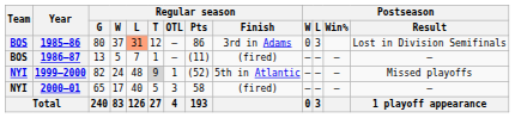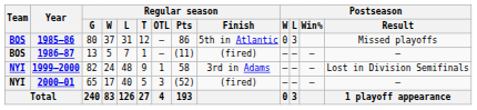 <table class="wikitable" style="font-size:95%; text-align:center;">
 <tr>
 <th rowspan="2">Team</th>
 <th rowspan="2">Year</th>
 <th colspan="7">Regular season</th>
 <th colspan="4">Postseason</th>
 </tr>
 <tr>
 <th>G</th>
 <th>W</th>
 <th>L</th>
 <th>T</th>
 <th>OTL</th>
 <th>Pts</th>
 <th>Finish</th>
 <th>W</th>
 <th>L</th>
 <th>Win%</th>
 <th>Result</th>
 </tr>
 <tr>
 <th><a href='#'>BOS</a></th>
 <th><a href='#'>1985–86</a></th>
 <td>80</td>
 <td>37</td>
-<td style="background: lightsalmon;">31</td>
+<td>31</td>
 <td>12</td>
 <td>—</td>
 <td>86</td>
-<td>3rd in <a href='#'>Adams</a></td>
+<td>5th in <a href='#'>Atlantic</a></td>
 <td>0</td>
 <td>3</td>
 <td></td>
-<td>Lost in Division Semifinals</td>
+<td>Missed playoffs</td>
 </tr>
 <tr>
 <th>BOS</th>
 <th><a href='#'>1986–87</a></th>
 <td>13</td>
 <td>5</td>
 <td>7</td>
 <td>1</td>
 <td>—</td>
 <td>(11)</td>
 <td>(fired)</td>
 <td>—</td>
 <td>—</td>
 <td>—</td>
 <td>—</td>
 </tr>
 <tr>
 <th><a href='#'>NYI</a></th>
 <th><a href='#'>1999–2000</a></th>
 <td>82</td>
 <td>24</td>
 <td>48</td>
-<td style="background: lightgrey;">9</td>
+<td>9</td>
 <td>1</td>
-<td>(52)</td>
-<td>5th in <a href='#'>Atlantic</a></td>
+<td>58</td>
+<td>3rd in <a href='#'>Adams</a></td>
 <td>—</td>
 <td>—</td>
 <td>—</td>
-<td>Missed playoffs</td>
+<td>Lost in Division Semifinals</td>
 </tr>
 <tr>
 <th>NYI</th>
 <th><a href='#'>2000–01</a></th>
 <td>65</td>
 <td>17</td>
 <td>40</td>
 <td>5</td>
 <td>3</td>
-<td>58</td>
+<td>(52)</td>
 <td>(fired)</td>
 <td>—</td>
 <td>—</td>
 <td>—</td>
 <td>—</td>
 </tr>
 <tr>
 <th colspan="2">Total</th>
 <th>240</th>
 <th>83</th>
 <th>126</th>
 <th>27</th>
 <th>4</th>
 <th>193</th>
 <th></th>
 <th>0</th>
 <th>3</th>
 <th></th>
 <th>1 playoff appearance</th>
 </tr>
 </table>
